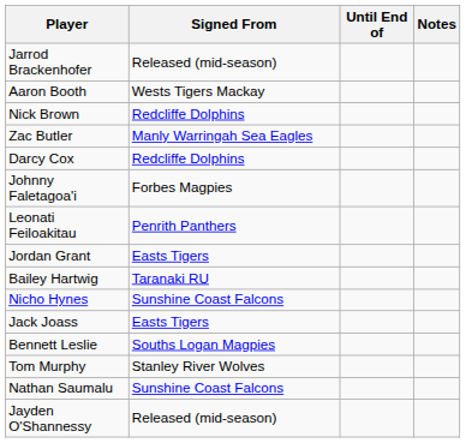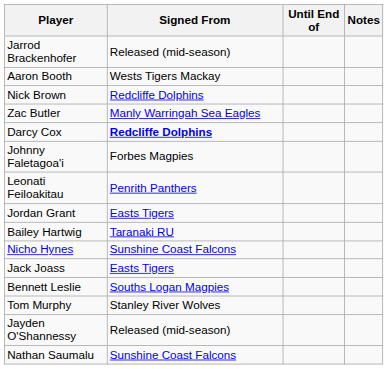 <table class="wikitable" style="font-size:90%">
 <tr style="background:#efefef;">
 <th style="width:120px;">Player</th>
 <th style="width:210px;">Signed From</th>
 <th style="width:70px;">Until End of</th>
 <th style="width:40px;">Notes</th>
 </tr>
 <tr>
 <td>Jarrod Brackenhofer</td>
 <td>Released (mid-season)</td>
 <td></td>
 <td></td>
 </tr>
 <tr>
 <td>Aaron Booth</td>
 <td> Wests Tigers Mackay</td>
 <td></td>
 <td></td>
 </tr>
 <tr>
 <td>Nick Brown</td>
 <td> <a href='#'>Redcliffe Dolphins</a></td>
 <td></td>
 <td></td>
 </tr>
 <tr>
 <td>Zac Butler</td>
 <td> <a href='#'>Manly Warringah Sea Eagles</a></td>
 <td></td>
 <td></td>
 </tr>
 <tr>
 <td>Darcy Cox</td>
-<td> <a href='#'>Redcliffe Dolphins</a></td>
+<td><strong> <a href='#'>Redcliffe Dolphins</a></strong></td>
 <td></td>
 <td></td>
 </tr>
 <tr>
 <td>Johnny Faletagoa'i</td>
 <td> Forbes Magpies</td>
 <td></td>
 <td></td>
 </tr>
 <tr>
 <td>Leonati Feiloakitau</td>
 <td> <a href='#'>Penrith Panthers</a></td>
 <td></td>
 <td></td>
 </tr>
 <tr>
 <td>Jordan Grant</td>
 <td> <a href='#'>Easts Tigers</a></td>
 <td></td>
 <td></td>
 </tr>
 <tr>
 <td>Bailey Hartwig</td>
 <td> <a href='#'>Taranaki RU</a></td>
 <td></td>
 <td></td>
 </tr>
 <tr>
 <td><a href='#'>Nicho Hynes</a></td>
 <td> <a href='#'>Sunshine Coast Falcons</a></td>
 <td></td>
 <td></td>
 </tr>
 <tr>
 <td>Jack Joass</td>
 <td> <a href='#'>Easts Tigers</a></td>
 <td></td>
 <td></td>
 </tr>
 <tr>
 <td>Bennett Leslie</td>
 <td> <a href='#'>Souths Logan Magpies</a></td>
 <td></td>
 <td></td>
 </tr>
 <tr>
 <td>Tom Murphy</td>
 <td> Stanley River Wolves</td>
 <td></td>
 <td></td>
 </tr>
 <tr>
+<td>Jayden O'Shannessy</td>
+<td>Released (mid-season)</td>
+<td></td>
+<td></td>
+</tr>
+<tr>
 <td>Nathan Saumalu</td>
 <td> <a href='#'>Sunshine Coast Falcons</a></td>
 <td></td>
 <td></td>
 </tr>
-<tr>
-<td>Jayden O'Shannessy</td>
-<td>Released (mid-season)</td>
-<td></td>
-<td></td>
-</tr>
 </table>
